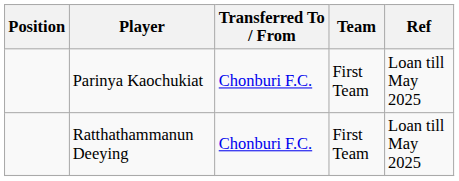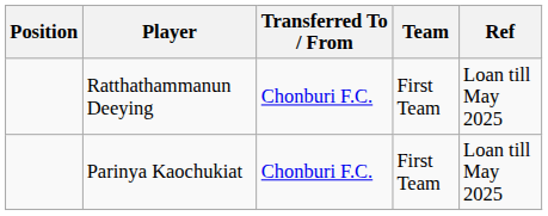 <table class="wikitable sortable" style="width:70%; text-align:center; font-size:100%; text-align:left;">
 <tr>
 <th>Position</th>
 <th>Player</th>
 <th>Transferred To / From</th>
 <th>Team</th>
 <th>Ref</th>
 </tr>
 <tr>
 <td></td>
-<td> Parinya Kaochukiat</td>
+<td> Ratthathammanun Deeying</td>
 <td> <a href='#'>Chonburi F.C.</a></td>
 <td>First Team</td>
 <td>Loan till May 2025</td>
 </tr>
 <tr>
 <td></td>
-<td> Ratthathammanun Deeying</td>
+<td> Parinya Kaochukiat</td>
 <td> <a href='#'>Chonburi F.C.</a></td>
 <td>First Team</td>
 <td>Loan till May 2025</td>
 </tr>
 <tr>
 </tr>
 </table>
